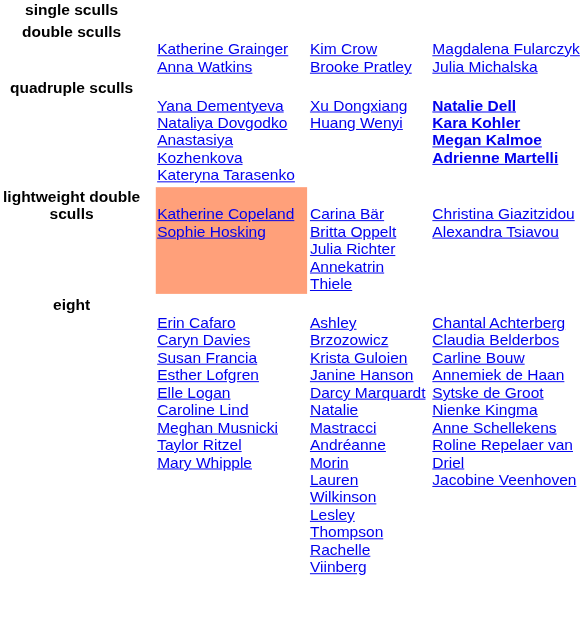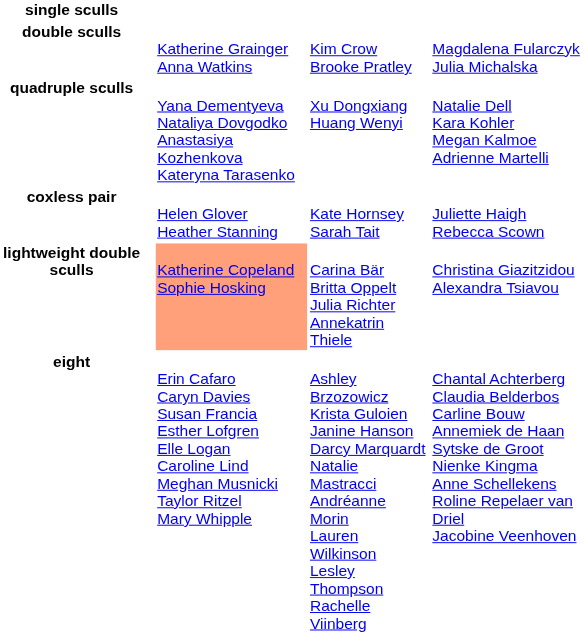 <table>
 <tr>
 <th scope="row">single sculls<br></th>
 <td></td>
 <td></td>
 <td></td>
 </tr>
 <tr valign="top">
 <th scope="row">double sculls<br></th>
 <td><br><a href='#'>Katherine Grainger</a><br><a href='#'>Anna Watkins</a></td>
 <td><br><a href='#'>Kim Crow</a><br><a href='#'>Brooke Pratley</a></td>
 <td><br><a href='#'>Magdalena Fularczyk</a><br><a href='#'>Julia Michalska</a></td>
 </tr>
 <tr valign="top">
 <th scope="row">quadruple sculls<br></th>
 <td><br><a href='#'>Yana Dementyeva</a><br><a href='#'>Nataliya Dovgodko</a><br><a href='#'>Anastasiya Kozhenkova</a><br><a href='#'>Kateryna Tarasenko</a></td>
 <td><br><a href='#'>Xu Dongxiang</a><br><a href='#'>Huang Wenyi</a></td>
-<td><strong><br><a href='#'>Natalie Dell</a><br><a href='#'>Kara Kohler</a><br><a href='#'>Megan Kalmoe</a><br><a href='#'>Adrienne Martelli</a></strong></td>
+<td><br><a href='#'>Natalie Dell</a><br><a href='#'>Kara Kohler</a><br><a href='#'>Megan Kalmoe</a><br><a href='#'>Adrienne Martelli</a></td>
+</tr>
+<tr valign="top">
+<th scope="row">coxless pair<br></th>
+<td><br><a href='#'>Helen Glover</a><br><a href='#'>Heather Stanning</a></td>
+<td><br><a href='#'>Kate Hornsey</a><br><a href='#'>Sarah Tait</a></td>
+<td><br><a href='#'>Juliette Haigh</a><br><a href='#'>Rebecca Scown</a></td>
 </tr>
 <tr valign="top">
 <th scope="row">lightweight double sculls<br></th>
 <td style="background: lightsalmon;"><br><a href='#'>Katherine Copeland</a><br><a href='#'>Sophie Hosking</a></td>
 <td><br><a href='#'>Carina Bär</a><br><a href='#'>Britta Oppelt</a><br><a href='#'>Julia Richter</a><br><a href='#'>Annekatrin Thiele</a></td>
 <td><br><a href='#'>Christina Giazitzidou</a><br><a href='#'>Alexandra Tsiavou</a></td>
 </tr>
 <tr valign="top">
 <th scope="row">eight<br></th>
 <td><br><a href='#'>Erin Cafaro</a><br><a href='#'>Caryn Davies</a><br><a href='#'>Susan Francia</a><br><a href='#'>Esther Lofgren</a><br><a href='#'>Elle Logan</a><br><a href='#'>Caroline Lind</a><br><a href='#'>Meghan Musnicki</a><br><a href='#'>Taylor Ritzel</a><br><a href='#'>Mary Whipple</a></td>
 <td><br><a href='#'>Ashley Brzozowicz</a><br><a href='#'>Krista Guloien</a><br><a href='#'>Janine Hanson</a><br><a href='#'>Darcy Marquardt</a><br><a href='#'>Natalie Mastracci</a><br><a href='#'>Andréanne Morin</a><br><a href='#'>Lauren Wilkinson</a><br><a href='#'>Lesley Thompson</a><br><a href='#'>Rachelle Viinberg</a></td>
 <td><br><a href='#'>Chantal Achterberg</a><br><a href='#'>Claudia Belderbos</a><br><a href='#'>Carline Bouw</a><br><a href='#'>Annemiek de Haan</a><br><a href='#'>Sytske de Groot</a><br><a href='#'>Nienke Kingma</a><br><a href='#'>Anne Schellekens</a><br><a href='#'>Roline Repelaer van Driel</a><br><a href='#'>Jacobine Veenhoven</a></td>
 </tr>
 </table>
